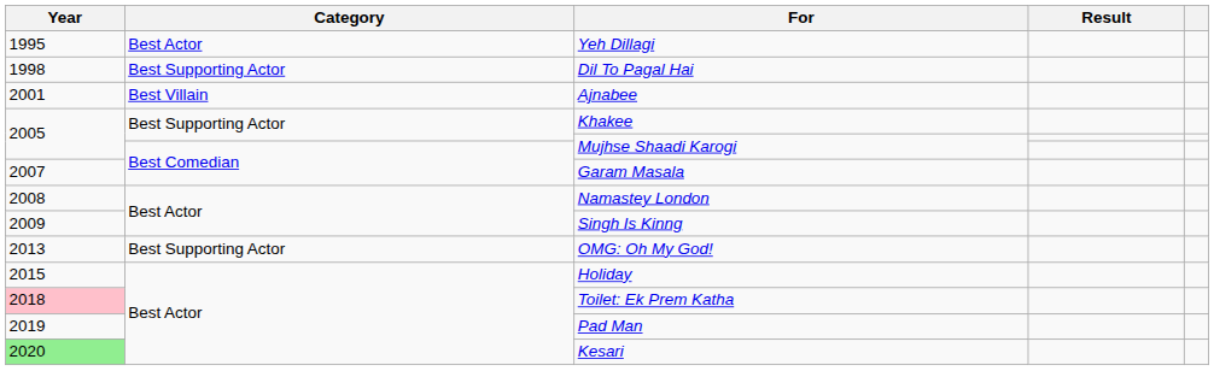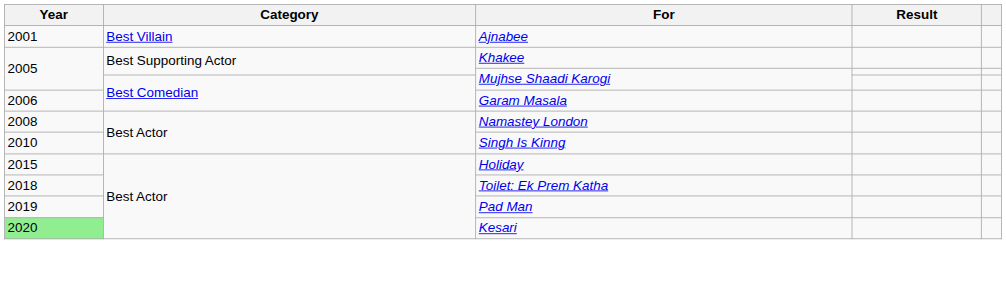 <table class="wikitable sortable plainrowheaders" width=75%>
 <tr>
 <th scope="col">Year</th>
 <th scope="col">Category</th>
 <th scope="col">For</th>
 <th scope="col">Result</th>
 <th scope="col" class="unsortable" width=2%></th>
-</tr>
-<tr>
-<td>1995</td>
-<td><a href='#'>Best Actor</a></td>
-<td><em><a href='#'>Yeh Dillagi</a></em></td>
-<td></td>
-<td style="text-align:center;"></td>
-</tr>
-<tr>
-<td>1998</td>
-<td><a href='#'>Best Supporting Actor</a></td>
-<td><em><a href='#'>Dil To Pagal Hai</a></em></td>
-<td></td>
-<td style="text-align:center;"></td>
 </tr>
 <tr>
 <td>2001</td>
 <td><a href='#'>Best Villain</a></td>
 <td><em><a href='#'>Ajnabee</a></em></td>
 <td></td>
 <td style="text-align:center;"></td>
 </tr>
 <tr>
 <td rowspan="3">2005</td>
 <td rowspan="2">Best Supporting Actor</td>
 <td><em><a href='#'>Khakee</a></em></td>
 <td></td>
 <td style="text-align:center;"></td>
 </tr>
 <tr>
 <td rowspan="2"><em><a href='#'>Mujhse Shaadi Karogi</a></em></td>
 <td></td>
 <td style="text-align:center;"></td>
 </tr>
 <tr>
 <td rowspan="2"><a href='#'>Best Comedian</a></td>
 <td></td>
 <td style="text-align:center;"></td>
 </tr>
 <tr>
-<td>2007</td>
+<td>2006</td>
 <td><em><a href='#'>Garam Masala</a></em></td>
 <td></td>
 <td style="text-align:center;"></td>
 </tr>
 <tr>
 <td>2008</td>
 <td rowspan="2">Best Actor</td>
 <td><em><a href='#'>Namastey London</a></em></td>
 <td></td>
 <td style="text-align:center;"></td>
 </tr>
 <tr>
-<td>2009</td>
+<td>2010</td>
 <td><em><a href='#'>Singh Is Kinng</a></em></td>
-<td></td>
-<td style="text-align:center;"></td>
-</tr>
-<tr>
-<td>2013</td>
-<td>Best Supporting Actor</td>
-<td><em><a href='#'>OMG: Oh My God!</a></em></td>
 <td></td>
 <td style="text-align:center;"></td>
 </tr>
 <tr>
 <td>2015</td>
 <td rowspan="4">Best Actor</td>
 <td><em><a href='#'>Holiday</a></em></td>
 <td></td>
 <td style="text-align:center;"></td>
 </tr>
 <tr>
-<td style="background: pink;">2018</td>
+<td>2018</td>
 <td><em><a href='#'>Toilet: Ek Prem Katha</a></em></td>
 <td></td>
 <td></td>
 </tr>
 <tr>
 <td>2019</td>
 <td><em><a href='#'>Pad Man</a></em></td>
 <td></td>
 <td></td>
 </tr>
 <tr>
 <td style="background: lightgreen;">2020</td>
 <td><em><a href='#'>Kesari</a></em></td>
 <td></td>
 <td></td>
 </tr>
 </table>
